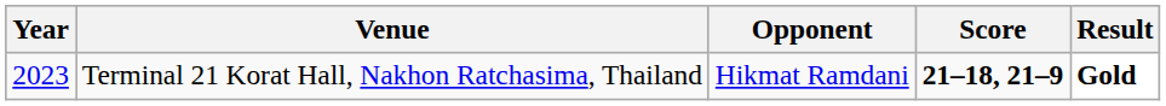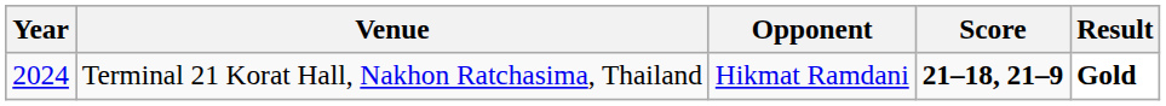 <table class="sortable wikitable" style="font-size: 90%;">
 <tr>
 <th>Year</th>
 <th>Venue</th>
 <th>Opponent</th>
 <th>Score</th>
 <th>Result</th>
 </tr>
 <tr>
-<td align="center"><a href='#'>2023</a></td>
+<td align="center"><a href='#'>2024</a></td>
 <td align="left">Terminal 21 Korat Hall, <a href='#'>Nakhon Ratchasima</a>, Thailand</td>
 <td align="left"> <a href='#'>Hikmat Ramdani</a></td>
 <td align="left"><strong>21–18, 21–9</strong></td>
 <td style="text-align:left; background:white"> <strong>Gold</strong></td>
 </tr>
 </table>
